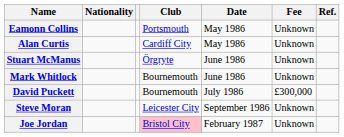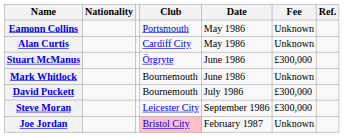 <table class="wikitable plainrowheaders">
 <tr>
 <th scope="col">Name</th>
 <th scope="col">Nationality</th>
 <th scope="col"></th>
 <th scope="col">Club</th>
 <th scope="col">Date</th>
 <th scope="col">Fee</th>
 <th scope="col">Ref.</th>
 </tr>
 <tr>
 <th scope="row"><a href='#'>Eamonn Collins</a></th>
 <td></td>
 <td align="center"></td>
 <td> <a href='#'>Portsmouth</a></td>
 <td>May 1986</td>
 <td>Unknown</td>
 <td align="center"></td>
 </tr>
 <tr>
 <th scope="row"><a href='#'>Alan Curtis</a></th>
 <td></td>
 <td align="center"></td>
 <td> <a href='#'>Cardiff City</a></td>
 <td>May 1986</td>
 <td>Unknown</td>
 <td align="center"></td>
 </tr>
 <tr>
 <th scope="row"><a href='#'>Stuart McManus</a></th>
 <td></td>
 <td align="center"></td>
 <td> <a href='#'>Örgryte</a></td>
 <td>June 1986</td>
-<td>Unknown</td>
+<td>£300,000</td>
 <td align="center"></td>
 </tr>
 <tr>
 <th scope="row"><a href='#'>Mark Whitlock</a></th>
 <td></td>
 <td align="center"></td>
 <td> Bournemouth</td>
 <td>June 1986</td>
 <td>Unknown</td>
 <td align="center"></td>
 </tr>
 <tr>
 <th scope="row"><a href='#'>David Puckett</a></th>
 <td></td>
 <td align="center"></td>
 <td> Bournemouth</td>
 <td>July 1986</td>
 <td>£300,000</td>
 <td align="center"></td>
 </tr>
 <tr>
 <th scope="row"><a href='#'>Steve Moran</a></th>
 <td></td>
 <td align="center"></td>
 <td> <a href='#'>Leicester City</a></td>
 <td>September 1986</td>
-<td>Unknown</td>
+<td>£300,000</td>
 <td align="center"></td>
 </tr>
 <tr>
 <th scope="row"><a href='#'>Joe Jordan</a></th>
 <td></td>
 <td align="center"></td>
 <td style="background: pink;"> <a href='#'>Bristol City</a></td>
 <td>February 1987</td>
 <td>Unknown</td>
 <td align="center"></td>
 </tr>
 </table>
